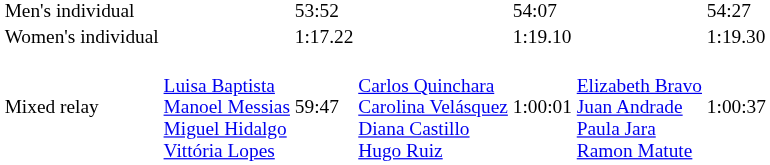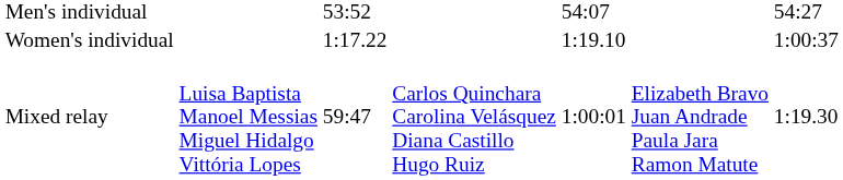 <table>
 <tr>
 <td>Men's individual</td>
 <td></td>
 <td>53:52</td>
 <td></td>
 <td>54:07</td>
 <td></td>
 <td>54:27</td>
 </tr>
 <tr>
 <td>Women's individual</td>
 <td></td>
 <td>1:17.22</td>
 <td></td>
 <td>1:19.10</td>
 <td></td>
-<td>1:19.30</td>
+<td>1:00:37</td>
 </tr>
 <tr>
 <td>Mixed relay</td>
 <td> <br><a href='#'>Luisa Baptista</a><br><a href='#'>Manoel Messias</a><br><a href='#'>Miguel Hidalgo</a><br><a href='#'>Vittória Lopes</a></td>
 <td>59:47</td>
 <td> <br><a href='#'>Carlos Quinchara</a><br><a href='#'>Carolina Velásquez</a><br><a href='#'>Diana Castillo</a><br><a href='#'>Hugo Ruiz</a></td>
 <td>1:00:01</td>
 <td> <br><a href='#'>Elizabeth Bravo</a><br><a href='#'>Juan Andrade</a><br><a href='#'>Paula Jara</a><br><a href='#'>Ramon Matute</a></td>
-<td>1:00:37</td>
+<td>1:19.30</td>
 </tr>
 </table>
